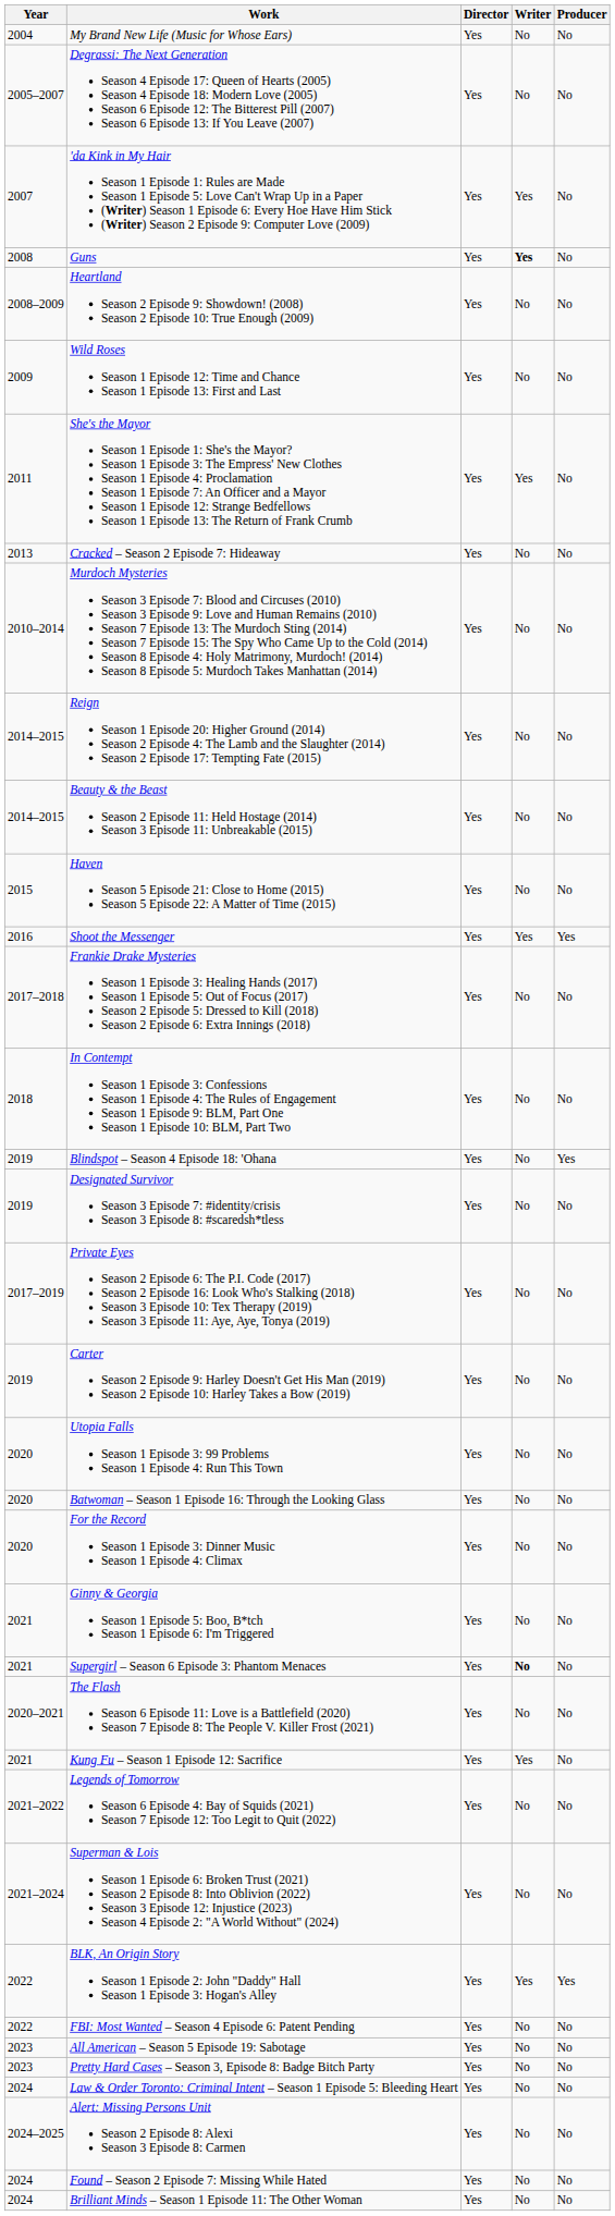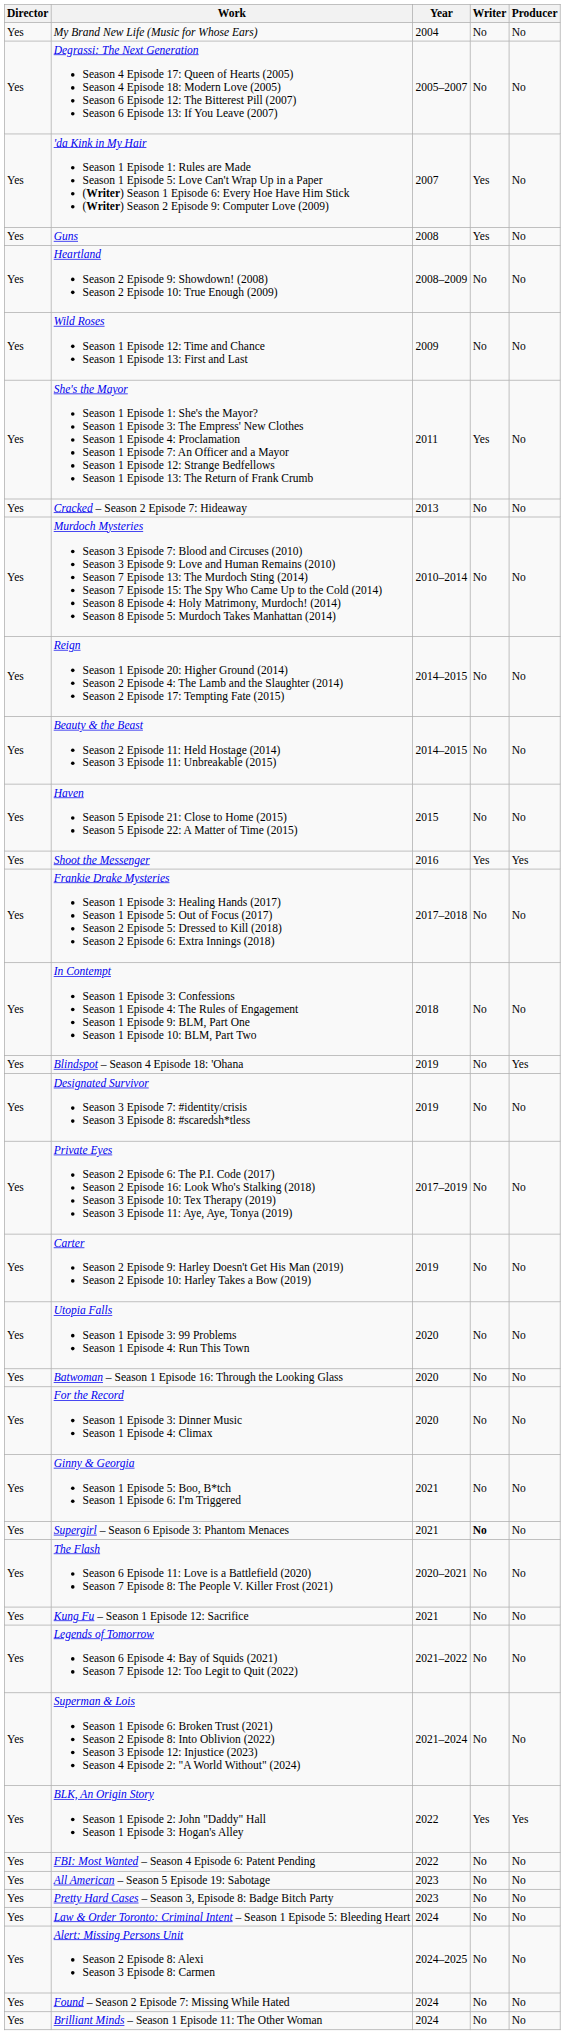 <table class="wikitable">
 <tr>
+<th>Director</th>
+<th>Work</th>
 <th>Year</th>
-<th>Work</th>
-<th>Director</th>
 <th>Writer</th>
 <th>Producer</th>
 </tr>
 <tr>
+<td>Yes</td>
+<td><em>My Brand New Life (Music for Whose Ears)</em></td>
 <td>2004</td>
-<td><em>My Brand New Life (Music for Whose Ears)</em></td>
-<td>Yes</td>
 <td>No</td>
 <td>No</td>
 </tr>
 <tr>
+<td>Yes</td>
+<td><em><a href='#'>Degrassi: The Next Generation</a></em><br><ul><li>Season 4 Episode 17: Queen of Hearts (2005)</li><li>Season 4 Episode 18: Modern Love (2005)</li><li>Season 6 Episode 12: The Bitterest Pill (2007)</li><li>Season 6 Episode 13: If You Leave (2007)</li></ul></td>
 <td>2005–2007</td>
-<td><em><a href='#'>Degrassi: The Next Generation</a></em><br><ul><li>Season 4 Episode 17: Queen of Hearts (2005)</li><li>Season 4 Episode 18: Modern Love (2005)</li><li>Season 6 Episode 12: The Bitterest Pill (2007)</li><li>Season 6 Episode 13: If You Leave (2007)</li></ul></td>
-<td>Yes</td>
 <td>No</td>
 <td>No</td>
 </tr>
 <tr>
+<td>Yes</td>
+<td><em><a href='#'>'da Kink in My Hair</a></em><br><ul><li>Season 1 Episode 1: Rules are Made</li><li>Season 1 Episode 5: Love Can't Wrap Up in a Paper</li><li>(<strong>Writer</strong>) Season 1 Episode 6: Every Hoe Have Him Stick</li><li>(<strong>Writer</strong>) Season 2 Episode 9: Computer Love (2009)</li></ul></td>
 <td>2007</td>
-<td><em><a href='#'>'da Kink in My Hair</a></em><br><ul><li>Season 1 Episode 1: Rules are Made</li><li>Season 1 Episode 5: Love Can't Wrap Up in a Paper</li><li>(<strong>Writer</strong>) Season 1 Episode 6: Every Hoe Have Him Stick</li><li>(<strong>Writer</strong>) Season 2 Episode 9: Computer Love (2009)</li></ul></td>
-<td>Yes</td>
 <td>Yes</td>
 <td>No</td>
 </tr>
 <tr>
+<td>Yes</td>
+<td><em><a href='#'>Guns</a></em></td>
 <td>2008</td>
-<td><em><a href='#'>Guns</a></em></td>
 <td>Yes</td>
-<td><strong>Yes</strong></td>
 <td>No</td>
 </tr>
 <tr>
+<td>Yes</td>
+<td><em><a href='#'>Heartland</a></em><br><ul><li>Season 2 Episode 9: Showdown! (2008)</li><li>Season 2 Episode 10: True Enough (2009)</li></ul></td>
 <td>2008–2009</td>
-<td><em><a href='#'>Heartland</a></em><br><ul><li>Season 2 Episode 9: Showdown! (2008)</li><li>Season 2 Episode 10: True Enough (2009)</li></ul></td>
-<td>Yes</td>
 <td>No</td>
 <td>No</td>
 </tr>
 <tr>
+<td>Yes</td>
+<td><em><a href='#'>Wild Roses</a></em><br><ul><li>Season 1 Episode 12: Time and Chance</li><li>Season 1 Episode 13: First and Last</li></ul></td>
 <td>2009</td>
-<td><em><a href='#'>Wild Roses</a></em><br><ul><li>Season 1 Episode 12: Time and Chance</li><li>Season 1 Episode 13: First and Last</li></ul></td>
-<td>Yes</td>
 <td>No</td>
 <td>No</td>
 </tr>
 <tr>
+<td>Yes</td>
+<td><em><a href='#'>She's the Mayor</a></em><br><ul><li>Season 1 Episode 1: She's the Mayor?</li><li>Season 1 Episode 3: The Empress' New Clothes</li><li>Season 1 Episode 4: Proclamation</li><li>Season 1 Episode 7: An Officer and a Mayor</li><li>Season 1 Episode 12: Strange Bedfellows</li><li>Season 1 Episode 13: The Return of Frank Crumb</li></ul></td>
 <td>2011</td>
-<td><em><a href='#'>She's the Mayor</a></em><br><ul><li>Season 1 Episode 1: She's the Mayor?</li><li>Season 1 Episode 3: The Empress' New Clothes</li><li>Season 1 Episode 4: Proclamation</li><li>Season 1 Episode 7: An Officer and a Mayor</li><li>Season 1 Episode 12: Strange Bedfellows</li><li>Season 1 Episode 13: The Return of Frank Crumb</li></ul></td>
-<td>Yes</td>
 <td>Yes</td>
 <td>No</td>
 </tr>
 <tr>
+<td>Yes</td>
+<td><em><a href='#'>Cracked</a></em> – Season 2 Episode 7: Hideaway</td>
 <td>2013</td>
-<td><em><a href='#'>Cracked</a></em> – Season 2 Episode 7: Hideaway</td>
-<td>Yes</td>
 <td>No</td>
 <td>No</td>
 </tr>
 <tr>
+<td>Yes</td>
+<td><em><a href='#'>Murdoch Mysteries</a></em><br><ul><li>Season 3 Episode 7: Blood and Circuses (2010)</li><li>Season 3 Episode 9: Love and Human Remains (2010)</li><li>Season 7 Episode 13: The Murdoch Sting (2014)</li><li>Season 7 Episode 15: The Spy Who Came Up to the Cold (2014)</li><li>Season 8 Episode 4: Holy Matrimony, Murdoch! (2014)</li><li>Season 8 Episode 5: Murdoch Takes Manhattan (2014)</li></ul></td>
 <td>2010–2014</td>
-<td><em><a href='#'>Murdoch Mysteries</a></em><br><ul><li>Season 3 Episode 7: Blood and Circuses (2010)</li><li>Season 3 Episode 9: Love and Human Remains (2010)</li><li>Season 7 Episode 13: The Murdoch Sting (2014)</li><li>Season 7 Episode 15: The Spy Who Came Up to the Cold (2014)</li><li>Season 8 Episode 4: Holy Matrimony, Murdoch! (2014)</li><li>Season 8 Episode 5: Murdoch Takes Manhattan (2014)</li></ul></td>
-<td>Yes</td>
 <td>No</td>
 <td>No</td>
 </tr>
 <tr>
+<td>Yes</td>
+<td><em><a href='#'>Reign</a></em><br><ul><li>Season 1 Episode 20: Higher Ground (2014)</li><li>Season 2 Episode 4: The Lamb and the Slaughter (2014)</li><li>Season 2 Episode 17: Tempting Fate (2015)</li></ul></td>
 <td>2014–2015</td>
-<td><em><a href='#'>Reign</a></em><br><ul><li>Season 1 Episode 20: Higher Ground (2014)</li><li>Season 2 Episode 4: The Lamb and the Slaughter (2014)</li><li>Season 2 Episode 17: Tempting Fate (2015)</li></ul></td>
-<td>Yes</td>
 <td>No</td>
 <td>No</td>
 </tr>
 <tr>
+<td>Yes</td>
+<td><em><a href='#'>Beauty & the Beast</a></em><br><ul><li>Season 2 Episode 11: Held Hostage (2014)</li><li>Season 3 Episode 11: Unbreakable (2015)</li></ul></td>
 <td>2014–2015</td>
-<td><em><a href='#'>Beauty & the Beast</a></em><br><ul><li>Season 2 Episode 11: Held Hostage (2014)</li><li>Season 3 Episode 11: Unbreakable (2015)</li></ul></td>
-<td>Yes</td>
 <td>No</td>
 <td>No</td>
 </tr>
 <tr>
+<td>Yes</td>
+<td><em><a href='#'>Haven</a></em><br><ul><li>Season 5 Episode 21: Close to Home (2015)</li><li>Season 5 Episode 22: A Matter of Time (2015)</li></ul></td>
 <td>2015</td>
-<td><em><a href='#'>Haven</a></em><br><ul><li>Season 5 Episode 21: Close to Home (2015)</li><li>Season 5 Episode 22: A Matter of Time (2015)</li></ul></td>
-<td>Yes</td>
 <td>No</td>
 <td>No</td>
 </tr>
 <tr>
+<td>Yes</td>
+<td><em><a href='#'>Shoot the Messenger</a></em></td>
 <td>2016</td>
-<td><em><a href='#'>Shoot the Messenger</a></em></td>
-<td>Yes</td>
 <td>Yes</td>
 <td>Yes</td>
 </tr>
 <tr>
+<td>Yes</td>
+<td><em><a href='#'>Frankie Drake Mysteries</a></em><br><ul><li>Season 1 Episode 3: Healing Hands (2017)</li><li>Season 1 Episode 5: Out of Focus (2017)</li><li>Season 2 Episode 5: Dressed to Kill (2018)</li><li>Season 2 Episode 6: Extra Innings (2018)</li></ul></td>
 <td>2017–2018</td>
-<td><em><a href='#'>Frankie Drake Mysteries</a></em><br><ul><li>Season 1 Episode 3: Healing Hands (2017)</li><li>Season 1 Episode 5: Out of Focus (2017)</li><li>Season 2 Episode 5: Dressed to Kill (2018)</li><li>Season 2 Episode 6: Extra Innings (2018)</li></ul></td>
-<td>Yes</td>
 <td>No</td>
 <td>No</td>
 </tr>
 <tr>
+<td>Yes</td>
+<td><em><a href='#'>In Contempt</a></em><br><ul><li>Season 1 Episode 3: Confessions</li><li>Season 1 Episode 4: The Rules of Engagement</li><li>Season 1 Episode 9: BLM, Part One</li><li>Season 1 Episode 10: BLM, Part Two</li></ul></td>
 <td>2018</td>
-<td><em><a href='#'>In Contempt</a></em><br><ul><li>Season 1 Episode 3: Confessions</li><li>Season 1 Episode 4: The Rules of Engagement</li><li>Season 1 Episode 9: BLM, Part One</li><li>Season 1 Episode 10: BLM, Part Two</li></ul></td>
-<td>Yes</td>
 <td>No</td>
 <td>No</td>
 </tr>
 <tr>
+<td>Yes</td>
+<td><em><a href='#'>Blindspot</a></em> – Season 4 Episode 18: 'Ohana</td>
 <td>2019</td>
-<td><em><a href='#'>Blindspot</a></em> – Season 4 Episode 18: 'Ohana</td>
-<td>Yes</td>
 <td>No</td>
 <td>Yes</td>
 </tr>
 <tr>
+<td>Yes</td>
+<td><em><a href='#'>Designated Survivor</a></em><br><ul><li>Season 3 Episode 7: #identity/crisis</li><li>Season 3 Episode 8: #scaredsh*tless</li></ul></td>
 <td>2019</td>
-<td><em><a href='#'>Designated Survivor</a></em><br><ul><li>Season 3 Episode 7: #identity/crisis</li><li>Season 3 Episode 8: #scaredsh*tless</li></ul></td>
-<td>Yes</td>
 <td>No</td>
 <td>No</td>
 </tr>
 <tr>
+<td>Yes</td>
+<td><em><a href='#'>Private Eyes</a></em><br><ul><li>Season 2 Episode 6: The P.I. Code (2017)</li><li>Season 2 Episode 16: Look Who's Stalking (2018)</li><li>Season 3 Episode 10: Tex Therapy (2019)</li><li>Season 3 Episode 11: Aye, Aye, Tonya (2019)</li></ul></td>
 <td>2017–2019</td>
-<td><em><a href='#'>Private Eyes</a></em><br><ul><li>Season 2 Episode 6: The P.I. Code (2017)</li><li>Season 2 Episode 16: Look Who's Stalking (2018)</li><li>Season 3 Episode 10: Tex Therapy (2019)</li><li>Season 3 Episode 11: Aye, Aye, Tonya (2019)</li></ul></td>
-<td>Yes</td>
 <td>No</td>
 <td>No</td>
 </tr>
 <tr>
+<td>Yes</td>
+<td><em><a href='#'>Carter</a></em><br><ul><li>Season 2 Episode 9: Harley Doesn't Get His Man (2019)</li><li>Season 2 Episode 10: Harley Takes a Bow (2019)</li></ul></td>
 <td>2019</td>
-<td><em><a href='#'>Carter</a></em><br><ul><li>Season 2 Episode 9: Harley Doesn't Get His Man (2019)</li><li>Season 2 Episode 10: Harley Takes a Bow (2019)</li></ul></td>
-<td>Yes</td>
 <td>No</td>
 <td>No</td>
 </tr>
 <tr>
+<td>Yes</td>
+<td><em><a href='#'>Utopia Falls</a></em><br><ul><li>Season 1 Episode 3: 99 Problems</li><li>Season 1 Episode 4: Run This Town</li></ul></td>
 <td>2020</td>
-<td><em><a href='#'>Utopia Falls</a></em><br><ul><li>Season 1 Episode 3: 99 Problems</li><li>Season 1 Episode 4: Run This Town</li></ul></td>
-<td>Yes</td>
 <td>No</td>
 <td>No</td>
 </tr>
 <tr>
+<td>Yes</td>
+<td><em><a href='#'>Batwoman</a></em> – Season 1 Episode 16: Through the Looking Glass</td>
 <td>2020</td>
-<td><em><a href='#'>Batwoman</a></em> – Season 1 Episode 16: Through the Looking Glass</td>
-<td>Yes</td>
 <td>No</td>
 <td>No</td>
 </tr>
 <tr>
+<td>Yes</td>
+<td><em><a href='#'>For the Record</a></em><br><ul><li>Season 1 Episode 3: Dinner Music</li><li>Season 1 Episode 4: Climax</li></ul></td>
 <td>2020</td>
-<td><em><a href='#'>For the Record</a></em><br><ul><li>Season 1 Episode 3: Dinner Music</li><li>Season 1 Episode 4: Climax</li></ul></td>
-<td>Yes</td>
 <td>No</td>
 <td>No</td>
 </tr>
 <tr>
+<td>Yes</td>
+<td><em><a href='#'>Ginny & Georgia</a></em><br><ul><li>Season 1 Episode 5: Boo, B*tch</li><li>Season 1 Episode 6: I'm Triggered</li></ul></td>
 <td>2021</td>
-<td><em><a href='#'>Ginny & Georgia</a></em><br><ul><li>Season 1 Episode 5: Boo, B*tch</li><li>Season 1 Episode 6: I'm Triggered</li></ul></td>
-<td>Yes</td>
 <td>No</td>
 <td>No</td>
 </tr>
 <tr>
+<td>Yes</td>
+<td><em><a href='#'>Supergirl</a></em> – Season 6 Episode 3: Phantom Menaces</td>
 <td>2021</td>
-<td><em><a href='#'>Supergirl</a></em> – Season 6 Episode 3: Phantom Menaces</td>
-<td>Yes</td>
 <td><strong>No</strong></td>
 <td>No</td>
 </tr>
 <tr>
+<td>Yes</td>
+<td><em><a href='#'>The Flash</a></em><br><ul><li>Season 6 Episode 11: Love is a Battlefield (2020)</li><li>Season 7 Episode 8: The People V. Killer Frost (2021)</li></ul></td>
 <td>2020–2021</td>
-<td><em><a href='#'>The Flash</a></em><br><ul><li>Season 6 Episode 11: Love is a Battlefield (2020)</li><li>Season 7 Episode 8: The People V. Killer Frost (2021)</li></ul></td>
-<td>Yes</td>
 <td>No</td>
 <td>No</td>
 </tr>
 <tr>
+<td>Yes</td>
+<td><em><a href='#'>Kung Fu</a></em> – Season 1 Episode 12: Sacrifice</td>
 <td>2021</td>
-<td><em><a href='#'>Kung Fu</a></em> – Season 1 Episode 12: Sacrifice</td>
-<td>Yes</td>
-<td>Yes</td>
-<td>No</td>
-</tr>
-<tr>
-<td>2021–2022</td>
-<td><em><a href='#'>Legends of Tomorrow</a></em><br><ul><li>Season 6 Episode 4: Bay of Squids (2021)</li><li>Season 7 Episode 12: Too Legit to Quit (2022)</li></ul></td>
-<td>Yes</td>
 <td>No</td>
 <td>No</td>
 </tr>
 <tr>
-<td>2021–2024</td>
-<td><em><a href='#'>Superman & Lois</a></em><br><ul><li>Season 1 Episode 6: Broken Trust (2021)</li><li>Season 2 Episode 8: Into Oblivion (2022)</li><li>Season 3 Episode 12: Injustice (2023)</li><li>Season 4 Episode 2: "A World Without" (2024)</li></ul></td>
 <td>Yes</td>
+<td><em><a href='#'>Legends of Tomorrow</a></em><br><ul><li>Season 6 Episode 4: Bay of Squids (2021)</li><li>Season 7 Episode 12: Too Legit to Quit (2022)</li></ul></td>
+<td>2021–2022</td>
 <td>No</td>
 <td>No</td>
 </tr>
 <tr>
+<td>Yes</td>
+<td><em><a href='#'>Superman & Lois</a></em><br><ul><li>Season 1 Episode 6: Broken Trust (2021)</li><li>Season 2 Episode 8: Into Oblivion (2022)</li><li>Season 3 Episode 12: Injustice (2023)</li><li>Season 4 Episode 2: "A World Without" (2024)</li></ul></td>
+<td>2021–2024</td>
+<td>No</td>
+<td>No</td>
+</tr>
+<tr>
+<td>Yes</td>
+<td><em><a href='#'>BLK, An Origin Story</a></em><br><ul><li>Season 1 Episode 2: John "Daddy" Hall</li><li>Season 1 Episode 3: Hogan's Alley</li></ul></td>
 <td>2022</td>
-<td><em><a href='#'>BLK, An Origin Story</a></em><br><ul><li>Season 1 Episode 2: John "Daddy" Hall</li><li>Season 1 Episode 3: Hogan's Alley</li></ul></td>
-<td>Yes</td>
 <td>Yes</td>
 <td>Yes</td>
 </tr>
 <tr>
+<td>Yes</td>
+<td><em><a href='#'>FBI: Most Wanted</a></em> – Season 4 Episode 6: Patent Pending</td>
 <td>2022</td>
-<td><em><a href='#'>FBI: Most Wanted</a></em> – Season 4 Episode 6: Patent Pending</td>
-<td>Yes</td>
 <td>No</td>
 <td>No</td>
 </tr>
 <tr>
+<td>Yes</td>
+<td><em><a href='#'>All American</a></em> – Season 5 Episode 19: Sabotage</td>
 <td>2023</td>
-<td><em><a href='#'>All American</a></em> – Season 5 Episode 19: Sabotage</td>
-<td>Yes</td>
 <td>No</td>
 <td>No</td>
 </tr>
 <tr>
+<td>Yes</td>
+<td><em><a href='#'>Pretty Hard Cases</a></em> – Season 3, Episode 8: Badge Bitch Party</td>
 <td>2023</td>
-<td><em><a href='#'>Pretty Hard Cases</a></em> – Season 3, Episode 8: Badge Bitch Party</td>
-<td>Yes</td>
 <td>No</td>
 <td>No</td>
 </tr>
 <tr>
+<td>Yes</td>
+<td><em><a href='#'>Law & Order Toronto: Criminal Intent</a></em> – Season 1 Episode 5: Bleeding Heart</td>
 <td>2024</td>
-<td><em><a href='#'>Law & Order Toronto: Criminal Intent</a></em> – Season 1 Episode 5: Bleeding Heart</td>
-<td>Yes</td>
 <td>No</td>
 <td>No</td>
 </tr>
 <tr>
+<td>Yes</td>
+<td><em><a href='#'>Alert: Missing Persons Unit</a></em><br><ul><li>Season 2 Episode 8: Alexi</li><li>Season 3 Episode 8: Carmen</li></ul></td>
 <td>2024–2025</td>
-<td><em><a href='#'>Alert: Missing Persons Unit</a></em><br><ul><li>Season 2 Episode 8: Alexi</li><li>Season 3 Episode 8: Carmen</li></ul></td>
-<td>Yes</td>
 <td>No</td>
 <td>No</td>
 </tr>
 <tr>
+<td>Yes</td>
+<td><em><a href='#'>Found</a></em> – Season 2 Episode 7: Missing While Hated</td>
 <td>2024</td>
-<td><em><a href='#'>Found</a></em> – Season 2 Episode 7: Missing While Hated</td>
-<td>Yes</td>
 <td>No</td>
 <td>No</td>
 </tr>
 <tr>
+<td>Yes</td>
+<td><em><a href='#'>Brilliant Minds</a></em> – Season 1 Episode 11: The Other Woman</td>
 <td>2024</td>
-<td><em><a href='#'>Brilliant Minds</a></em> – Season 1 Episode 11: The Other Woman</td>
-<td>Yes</td>
 <td>No</td>
 <td>No</td>
 </tr>
 </table>
